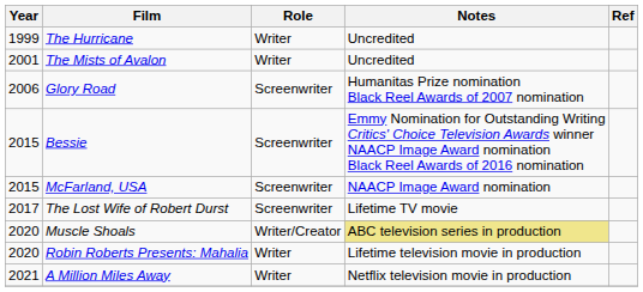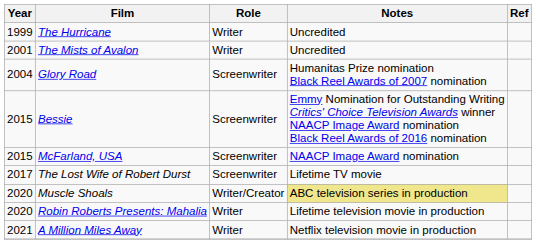 <table class="wikitable">
 <tr>
 <th>Year</th>
 <th>Film</th>
 <th>Role</th>
 <th>Notes</th>
 <th>Ref</th>
 </tr>
 <tr>
 <td>1999</td>
 <td><em><a href='#'>The Hurricane</a></em></td>
 <td>Writer</td>
 <td>Uncredited</td>
 <td></td>
 </tr>
 <tr>
 <td>2001</td>
 <td><em><a href='#'>The Mists of Avalon</a></em></td>
 <td>Writer</td>
 <td>Uncredited</td>
 <td></td>
 </tr>
 <tr>
-<td>2006</td>
+<td>2004</td>
 <td><em><a href='#'>Glory Road</a></em></td>
 <td>Screenwriter</td>
 <td>Humanitas Prize nomination <br> <a href='#'>Black Reel Awards of 2007</a> nomination</td>
 <td></td>
 </tr>
 <tr>
 <td>2015</td>
 <td><em><a href='#'>Bessie</a></em></td>
 <td>Screenwriter</td>
 <td><a href='#'>Emmy</a> Nomination for Outstanding Writing <br><em><a href='#'>Critics' Choice Television Awards</a></em> winner  <br> <a href='#'>NAACP Image Award</a> nomination <br> <a href='#'>Black Reel Awards of 2016</a> nomination</td>
 <td></td>
 </tr>
 <tr>
 <td>2015</td>
 <td><em><a href='#'>McFarland, USA</a></em></td>
 <td>Screenwriter</td>
 <td><a href='#'>NAACP Image Award</a> nomination</td>
 <td></td>
 </tr>
 <tr>
 <td>2017</td>
 <td><em>The Lost Wife of Robert Durst</em></td>
 <td>Screenwriter</td>
 <td>Lifetime TV movie</td>
 <td></td>
 </tr>
 <tr>
 <td>2020</td>
 <td><em>Muscle Shoals</em></td>
 <td>Writer/Creator</td>
 <td style="background: khaki;">ABC television series in production</td>
 <td></td>
 </tr>
 <tr>
 <td>2020</td>
 <td><em><a href='#'>Robin Roberts Presents: Mahalia</a></em></td>
 <td>Writer</td>
 <td>Lifetime television movie in production</td>
 <td></td>
 </tr>
 <tr>
 <td>2021</td>
 <td><em><a href='#'>A Million Miles Away</a></em></td>
 <td>Writer</td>
 <td>Netflix television movie in production</td>
 <td></td>
 </tr>
 <tr>
 </tr>
 </table>
